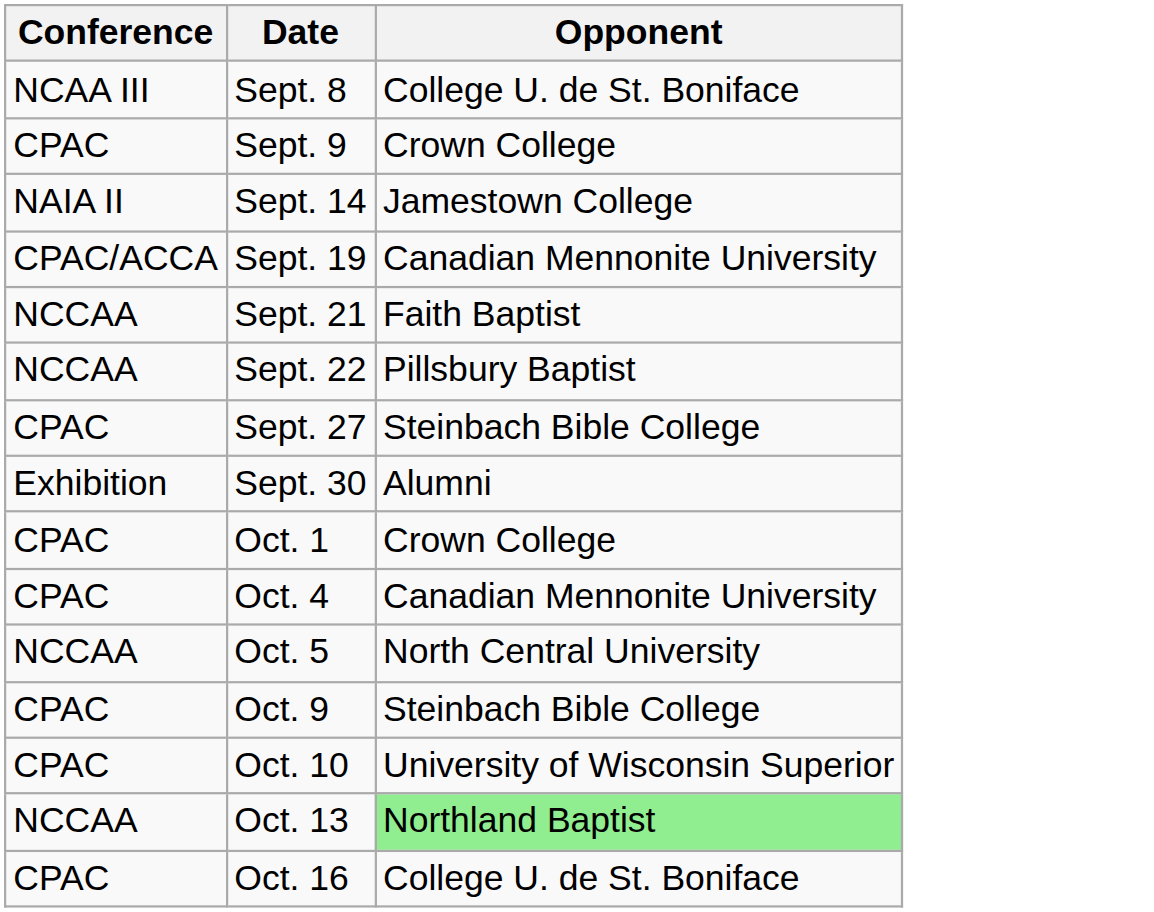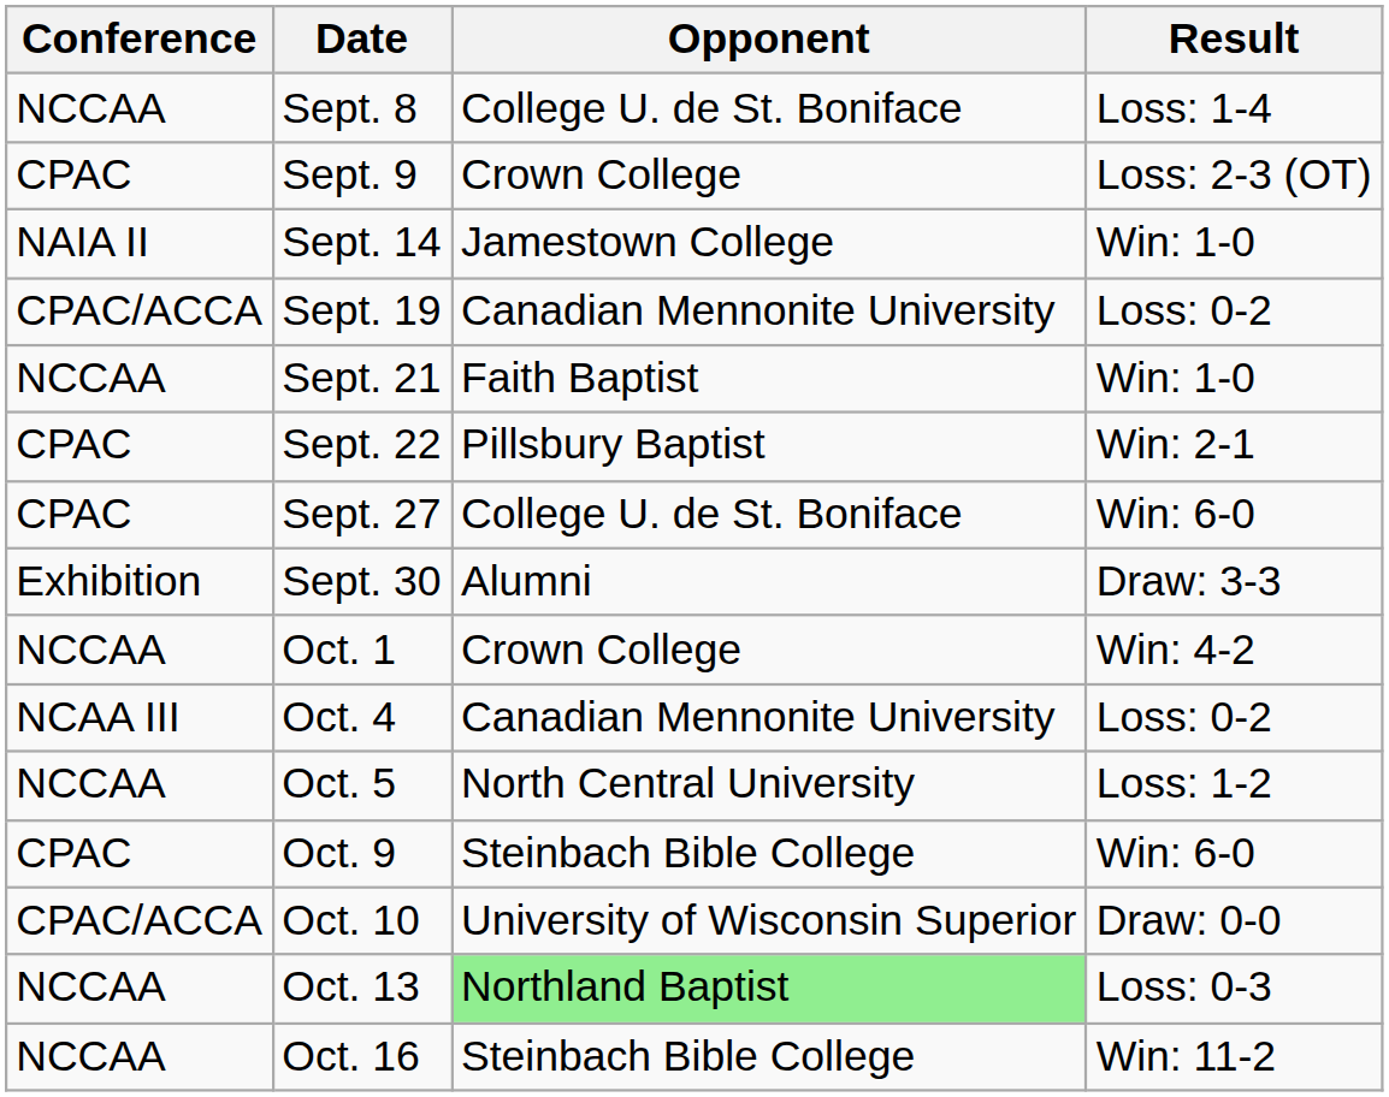 <table class="wikitable">
 <tr>
 <th>Conference</th>
 <th>Date</th>
 <th>Opponent</th>
+<th>Result</th>
 </tr>
 <tr>
-<td>NCAA III</td>
+<td>NCCAA</td>
 <td>Sept. 8</td>
 <td>College U. de St. Boniface</td>
+<td>Loss: 1-4</td>
 </tr>
 <tr>
 <td>CPAC</td>
 <td>Sept. 9</td>
 <td>Crown College</td>
+<td>Loss: 2-3 (OT)</td>
 </tr>
 <tr>
 <td>NAIA II</td>
 <td>Sept. 14</td>
 <td>Jamestown College</td>
+<td>Win: 1-0</td>
 </tr>
 <tr>
 <td>CPAC/ACCA</td>
 <td>Sept. 19</td>
 <td>Canadian Mennonite University</td>
+<td>Loss: 0-2</td>
 </tr>
 <tr>
 <td>NCCAA</td>
 <td>Sept. 21</td>
 <td>Faith Baptist</td>
+<td>Win: 1-0</td>
 </tr>
 <tr>
-<td>NCCAA</td>
+<td>CPAC</td>
 <td>Sept. 22</td>
 <td>Pillsbury Baptist</td>
+<td>Win: 2-1</td>
 </tr>
 <tr>
 <td>CPAC</td>
 <td>Sept. 27</td>
-<td>Steinbach Bible College</td>
+<td>College U. de St. Boniface</td>
+<td>Win: 6-0</td>
 </tr>
 <tr>
 <td>Exhibition</td>
 <td>Sept. 30</td>
 <td>Alumni</td>
+<td>Draw: 3-3</td>
 </tr>
 <tr>
-<td>CPAC</td>
+<td>NCCAA</td>
 <td>Oct. 1</td>
 <td>Crown College</td>
+<td>Win: 4-2</td>
 </tr>
 <tr>
-<td>CPAC</td>
+<td>NCAA III</td>
 <td>Oct. 4</td>
 <td>Canadian Mennonite University</td>
+<td>Loss: 0-2</td>
 </tr>
 <tr>
 <td>NCCAA</td>
 <td>Oct. 5</td>
 <td>North Central University</td>
+<td>Loss: 1-2</td>
 </tr>
 <tr>
 <td>CPAC</td>
 <td>Oct. 9</td>
 <td>Steinbach Bible College</td>
+<td>Win: 6-0</td>
 </tr>
 <tr>
-<td>CPAC</td>
+<td>CPAC/ACCA</td>
 <td>Oct. 10</td>
 <td>University of Wisconsin Superior</td>
+<td>Draw: 0-0</td>
 </tr>
 <tr>
 <td>NCCAA</td>
 <td>Oct. 13</td>
 <td style="background: lightgreen;">Northland Baptist</td>
+<td>Loss: 0-3</td>
 </tr>
 <tr>
-<td>CPAC</td>
+<td>NCCAA</td>
 <td>Oct. 16</td>
-<td>College U. de St. Boniface</td>
+<td>Steinbach Bible College</td>
+<td>Win: 11-2</td>
 </tr>
 </table>
